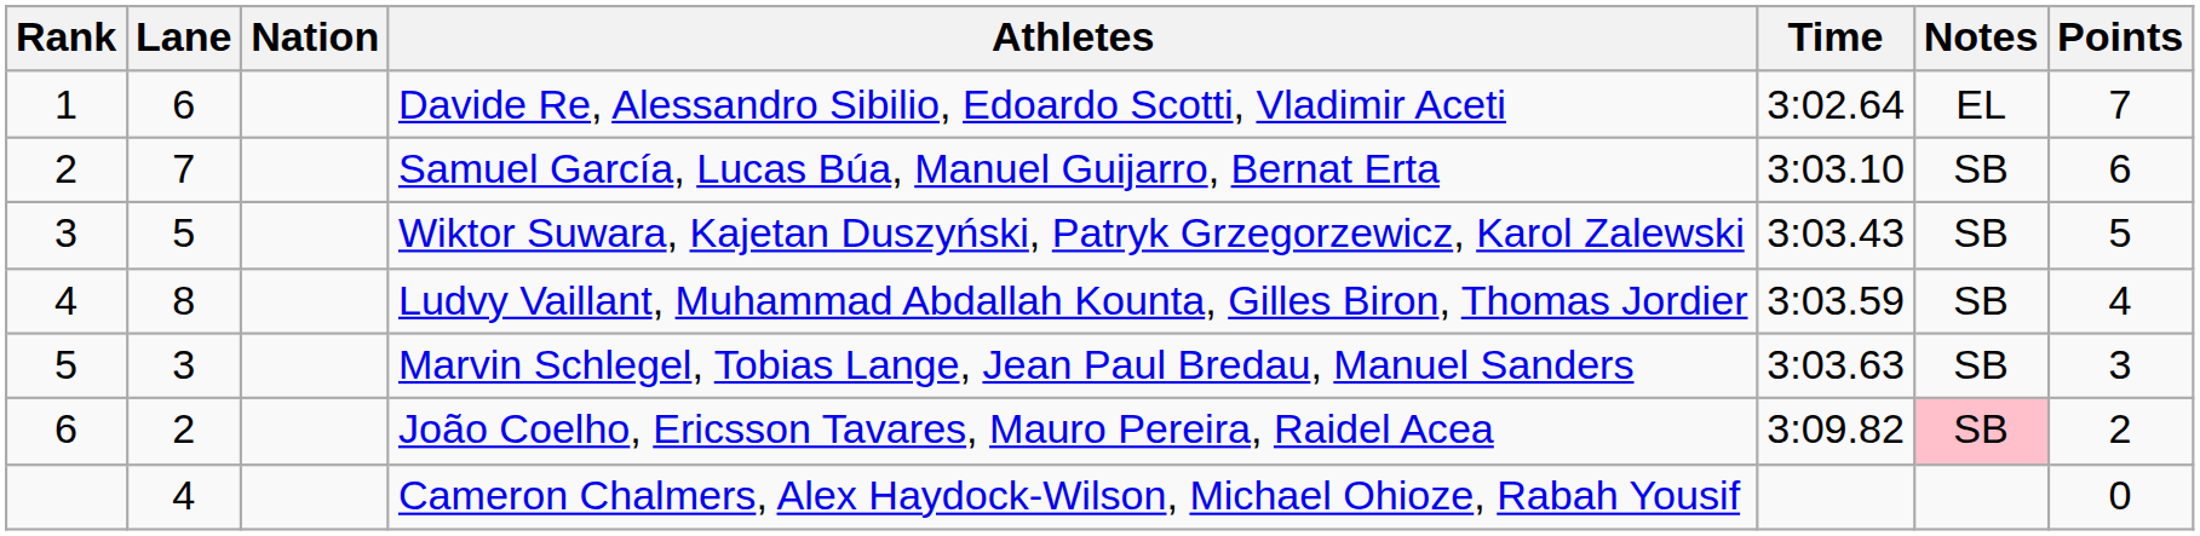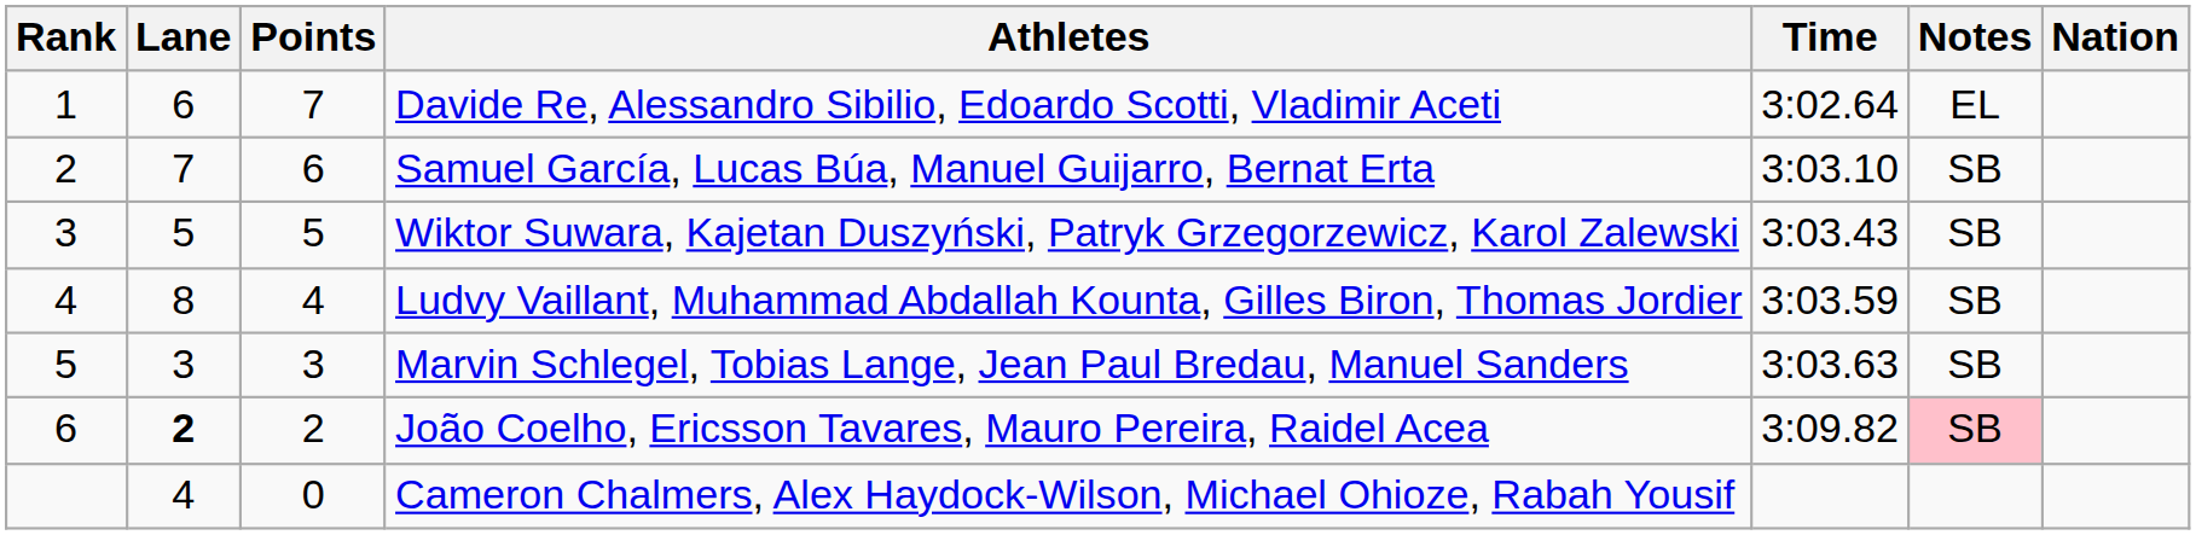 <table class="wikitable sortable" style="text-align:center">
 <tr>
 <th>Rank</th>
 <th>Lane</th>
-<th>Nation</th>
+<th>Points</th>
 <th>Athletes</th>
 <th>Time</th>
 <th>Notes</th>
-<th>Points</th>
+<th>Nation</th>
 </tr>
 <tr>
 <td>1</td>
 <td>6</td>
-<td align=left></td>
+<td>7</td>
 <td align=left><a href='#'>Davide Re</a>, <a href='#'>Alessandro Sibilio</a>, <a href='#'>Edoardo Scotti</a>, <a href='#'>Vladimir Aceti</a></td>
 <td>3:02.64</td>
 <td>EL</td>
-<td>7</td>
+<td align=left></td>
 </tr>
 <tr>
 <td>2</td>
 <td>7</td>
-<td align=left></td>
+<td>6</td>
 <td align=left><a href='#'>Samuel García</a>, <a href='#'>Lucas Búa</a>, <a href='#'>Manuel Guijarro</a>, <a href='#'>Bernat Erta</a></td>
 <td>3:03.10</td>
 <td>SB</td>
-<td>6</td>
+<td align=left></td>
 </tr>
 <tr>
 <td>3</td>
 <td>5</td>
-<td align=left></td>
+<td>5</td>
 <td align=left><a href='#'>Wiktor Suwara</a>, <a href='#'>Kajetan Duszyński</a>, <a href='#'>Patryk Grzegorzewicz</a>, <a href='#'>Karol Zalewski</a></td>
 <td>3:03.43</td>
 <td>SB</td>
-<td>5</td>
+<td align=left></td>
 </tr>
 <tr>
 <td>4</td>
 <td>8</td>
-<td align=left></td>
+<td>4</td>
 <td align=left><a href='#'>Ludvy Vaillant</a>, <a href='#'>Muhammad Abdallah Kounta</a>, <a href='#'>Gilles Biron</a>, <a href='#'>Thomas Jordier</a></td>
 <td>3:03.59</td>
 <td>SB</td>
-<td>4</td>
+<td align=left></td>
 </tr>
 <tr>
 <td>5</td>
 <td>3</td>
-<td align=left></td>
+<td>3</td>
 <td align=left><a href='#'>Marvin Schlegel</a>, <a href='#'>Tobias Lange</a>, <a href='#'>Jean Paul Bredau</a>, <a href='#'>Manuel Sanders</a></td>
 <td>3:03.63</td>
 <td>SB</td>
-<td>3</td>
+<td align=left></td>
 </tr>
 <tr>
 <td>6</td>
+<td><strong>2</strong></td>
 <td>2</td>
-<td align=left></td>
 <td align=left><a href='#'>João Coelho</a>, <a href='#'>Ericsson Tavares</a>, <a href='#'>Mauro Pereira</a>, <a href='#'>Raidel Acea</a></td>
 <td>3:09.82</td>
 <td style="background: pink;">SB</td>
-<td>2</td>
+<td align=left></td>
 </tr>
 <tr>
 <td></td>
 <td>4</td>
-<td align=left></td>
+<td>0</td>
 <td align=left><a href='#'>Cameron Chalmers</a>, <a href='#'>Alex Haydock-Wilson</a>, <a href='#'>Michael Ohioze</a>, <a href='#'>Rabah Yousif</a></td>
 <td></td>
 <td></td>
-<td>0</td>
+<td align=left></td>
 </tr>
 </table>
